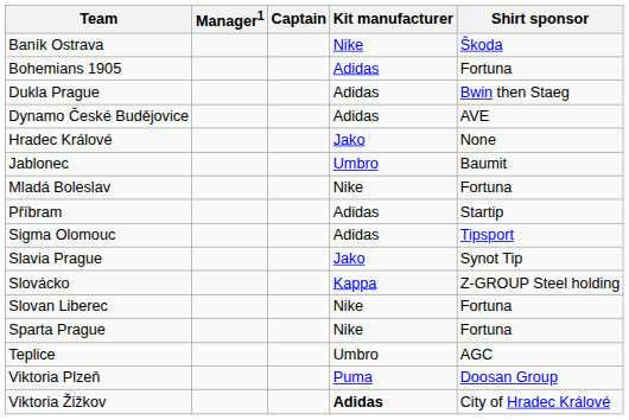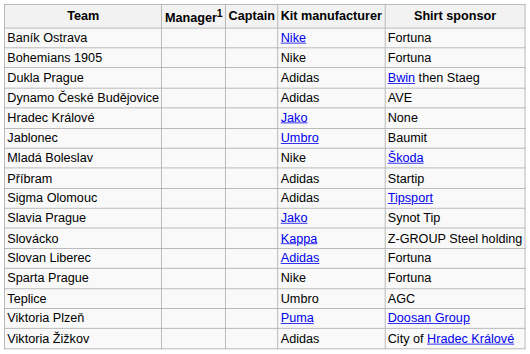 <table class="wikitable sortable" style="text-align: left;">
 <tr>
 <th>Team</th>
 <th>Manager<sup>1</sup></th>
 <th>Captain</th>
 <th>Kit manufacturer</th>
 <th>Shirt sponsor</th>
 </tr>
 <tr>
 <td>Baník Ostrava</td>
 <td> </td>
 <td> </td>
 <td><a href='#'>Nike</a></td>
-<td><a href='#'>Škoda</a></td>
+<td>Fortuna</td>
 </tr>
 <tr>
 <td>Bohemians 1905</td>
 <td> </td>
 <td> </td>
-<td><a href='#'>Adidas</a></td>
+<td>Nike</td>
 <td>Fortuna</td>
 </tr>
 <tr>
 <td>Dukla Prague</td>
 <td> </td>
 <td> </td>
 <td>Adidas</td>
 <td><a href='#'>Bwin</a> then Staeg</td>
 </tr>
 <tr>
 <td>Dynamo České Budějovice</td>
 <td> </td>
 <td> </td>
 <td>Adidas</td>
 <td>AVE</td>
 </tr>
 <tr>
 <td>Hradec Králové</td>
 <td> </td>
 <td> </td>
 <td><a href='#'>Jako</a></td>
 <td>None</td>
 </tr>
 <tr>
 <td>Jablonec</td>
 <td> </td>
 <td> </td>
 <td><a href='#'>Umbro</a></td>
 <td>Baumit</td>
 </tr>
 <tr>
 <td>Mladá Boleslav</td>
 <td> </td>
 <td> </td>
 <td>Nike</td>
-<td>Fortuna</td>
+<td><a href='#'>Škoda</a></td>
 </tr>
 <tr>
 <td>Příbram</td>
 <td> </td>
 <td> </td>
 <td>Adidas</td>
 <td>Startip</td>
 </tr>
 <tr>
 <td>Sigma Olomouc</td>
 <td> </td>
 <td> </td>
 <td>Adidas</td>
 <td><a href='#'>Tipsport</a></td>
 </tr>
 <tr>
 <td>Slavia Prague</td>
 <td> </td>
 <td> </td>
 <td><a href='#'>Jako</a></td>
 <td>Synot Tip</td>
 </tr>
 <tr>
 <td>Slovácko</td>
 <td> </td>
 <td> </td>
 <td><a href='#'>Kappa</a></td>
 <td>Z-GROUP Steel holding</td>
 </tr>
 <tr>
 <td>Slovan Liberec</td>
 <td> </td>
 <td> </td>
-<td>Nike</td>
+<td><a href='#'>Adidas</a></td>
 <td>Fortuna</td>
 </tr>
 <tr>
 <td>Sparta Prague</td>
 <td> </td>
 <td> </td>
 <td>Nike</td>
 <td>Fortuna</td>
 </tr>
 <tr>
 <td>Teplice</td>
 <td> </td>
 <td> </td>
 <td>Umbro</td>
 <td>AGC</td>
 </tr>
 <tr>
 <td>Viktoria Plzeň</td>
 <td> </td>
 <td> </td>
 <td><a href='#'>Puma</a></td>
 <td><a href='#'>Doosan Group</a></td>
 </tr>
 <tr>
 <td>Viktoria Žižkov</td>
 <td> </td>
 <td> </td>
-<td><strong>Adidas</strong></td>
+<td>Adidas</td>
 <td>City of <a href='#'>Hradec Králové</a></td>
 </tr>
 </table>
